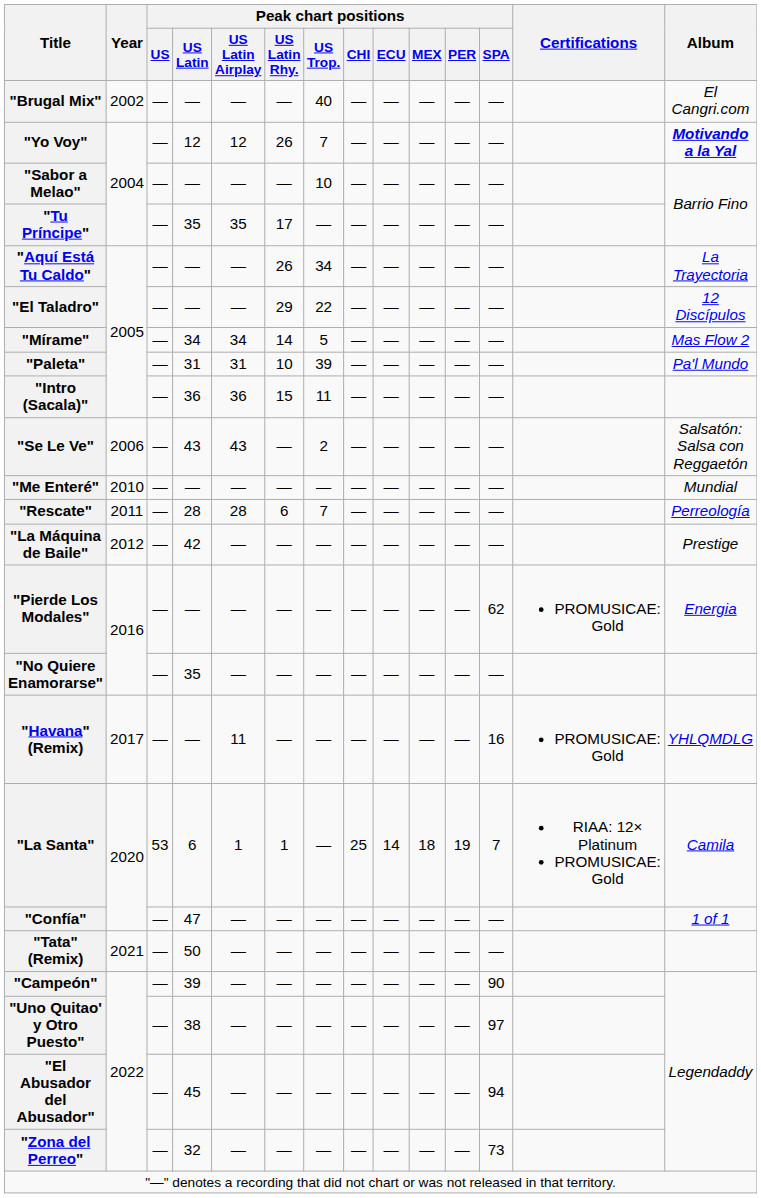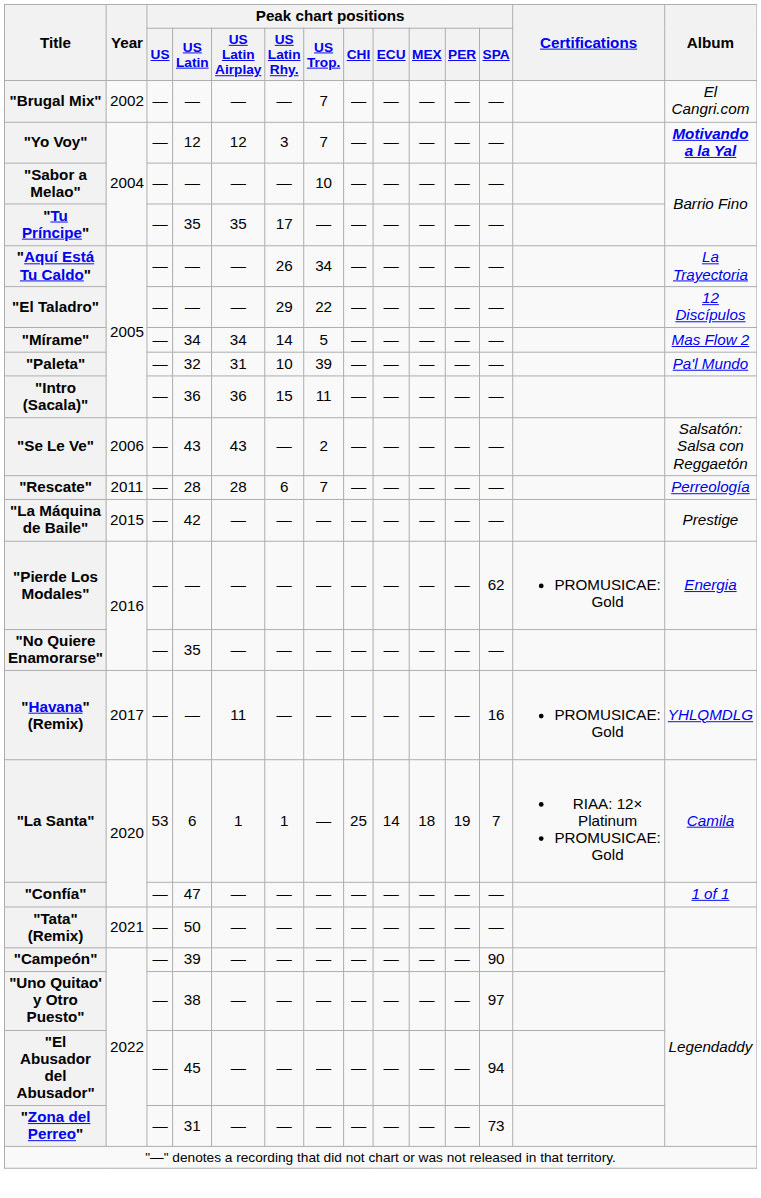 <table class="wikitable plainrowheaders" style="text-align:center;">
 <tr>
 <th scope="col" rowspan="2" style="width:16em;">Title</th>
 <th scope="col" rowspan="2" style="width:1em;">Year</th>
 <th scope="col" colspan="10">Peak chart positions</th>
 <th scope="col" rowspan="2" style="width:14em;"><a href='#'>Certifications</a></th>
 <th scope="col" rowspan="2" style="width:9em;">Album</th>
 </tr>
 <tr>
 <th scope="col" style="width:3em;font-size:90%;"><a href='#'>US</a><br></th>
 <th scope="col" style="width:3em;font-size:90%;"><a href='#'>US<br>Latin</a><br></th>
 <th scope="col" style="width:3em;font-size:90%;"><a href='#'>US<br>Latin<br>Airplay</a><br></th>
 <th scope="col" style="width:3em;font-size:90%;"><a href='#'>US<br>Latin<br>Rhy.</a><br></th>
 <th scope="col" style="width:3em;font-size:90%;"><a href='#'>US<br>Trop.</a><br></th>
 <th scope="col" style="width:3em;font-size:90%;"><a href='#'>CHI</a><br></th>
 <th scope="col" style="width:3em;font-size:90%;"><a href='#'>ECU</a><br></th>
 <th scope="col" style="width:3em;font-size:90%;"><a href='#'>MEX</a><br></th>
 <th scope="col" style="width:3em;font-size:90%;"><a href='#'>PER</a><br></th>
 <th scope="col" style="width:3em;font-size:90%;"><a href='#'>SPA</a><br></th>
 </tr>
 <tr>
 <th scope="row">"Brugal Mix"</th>
 <td>2002</td>
 <td>—</td>
 <td>—</td>
 <td>—</td>
 <td>—</td>
-<td>40</td>
+<td>7</td>
 <td>—</td>
 <td>—</td>
 <td>—</td>
 <td>—</td>
 <td>—</td>
 <td></td>
 <td><em>El Cangri.com</em></td>
 </tr>
 <tr>
 <th scope="row">"Yo Voy"<br></th>
 <td rowspan="3">2004</td>
 <td>—</td>
 <td>12</td>
 <td>12</td>
-<td>26</td>
+<td>3</td>
 <td>7</td>
 <td>—</td>
 <td>—</td>
 <td>—</td>
 <td>—</td>
 <td>—</td>
 <td></td>
 <td><strong><em><a href='#'>Motivando a la Yal</a></em></strong></td>
 </tr>
 <tr>
 <th scope="row">"Sabor a Melao"<br></th>
 <td>—</td>
 <td>—</td>
 <td>—</td>
 <td>—</td>
 <td>10</td>
 <td>—</td>
 <td>—</td>
 <td>—</td>
 <td>—</td>
 <td>—</td>
 <td></td>
 <td rowspan="2"><em>Barrio Fino</em></td>
 </tr>
 <tr>
 <th scope="row">"<a href='#'>Tu Príncipe</a>"<br></th>
 <td>—</td>
 <td>35</td>
 <td>35</td>
 <td>17</td>
 <td>—</td>
 <td>—</td>
 <td>—</td>
 <td>—</td>
 <td>—</td>
 <td>—</td>
 <td></td>
 </tr>
 <tr>
 <th scope="row">"<a href='#'>Aquí Está Tu Caldo</a>"</th>
 <td rowspan="5">2005</td>
 <td>—</td>
 <td>—</td>
 <td>—</td>
 <td>26</td>
 <td>34</td>
 <td>—</td>
 <td>—</td>
 <td>—</td>
 <td>—</td>
 <td>—</td>
 <td></td>
 <td><em><a href='#'>La Trayectoria</a></em></td>
 </tr>
 <tr>
 <th scope="row">"El Taladro"<br></th>
 <td>—</td>
 <td>—</td>
 <td>—</td>
 <td>29</td>
 <td>22</td>
 <td>—</td>
 <td>—</td>
 <td>—</td>
 <td>—</td>
 <td>—</td>
 <td></td>
 <td><em><a href='#'>12 Discípulos</a></em></td>
 </tr>
 <tr>
 <th scope="row">"Mírame"</th>
 <td>—</td>
 <td>34</td>
 <td>34</td>
 <td>14</td>
 <td>5</td>
 <td>—</td>
 <td>—</td>
 <td>—</td>
 <td>—</td>
 <td>—</td>
 <td></td>
 <td><em><a href='#'>Mas Flow 2</a></em></td>
 </tr>
 <tr>
 <th scope="row">"Paleta"<br></th>
 <td>—</td>
-<td>31</td>
+<td>32</td>
 <td>31</td>
 <td>10</td>
 <td>39</td>
 <td>—</td>
 <td>—</td>
 <td>—</td>
 <td>—</td>
 <td>—</td>
 <td></td>
 <td><em><a href='#'>Pa'l Mundo</a></em></td>
 </tr>
 <tr>
 <th scope="row">"Intro (Sacala)"<br></th>
 <td>—</td>
 <td>36</td>
 <td>36</td>
 <td>15</td>
 <td>11</td>
 <td>—</td>
 <td>—</td>
 <td>—</td>
 <td>—</td>
 <td>—</td>
 <td></td>
 <td></td>
 </tr>
 <tr>
 <th scope="row">"Se Le Ve"<br></th>
 <td>2006</td>
 <td>—</td>
 <td>43</td>
 <td>43</td>
 <td>—</td>
 <td>2</td>
 <td>—</td>
 <td>—</td>
 <td>—</td>
 <td>—</td>
 <td>—</td>
 <td></td>
 <td><em>Salsatón: Salsa con Reggaetón</em></td>
 </tr>
 <tr>
-<th scope="row">"Me Enteré"<br></th>
-<td>2010</td>
-<td>—</td>
-<td>—</td>
-<td>—</td>
-<td>—</td>
-<td>—</td>
-<td>—</td>
-<td>—</td>
-<td>—</td>
-<td>—</td>
-<td>—</td>
-<td></td>
-<td><em>Mundial</em></td>
-</tr>
-<tr>
 <th scope="row">"Rescate"<br></th>
 <td>2011</td>
 <td>—</td>
 <td>28</td>
 <td>28</td>
 <td>6</td>
 <td>7</td>
 <td>—</td>
 <td>—</td>
 <td>—</td>
 <td>—</td>
 <td>—</td>
 <td></td>
 <td><em><a href='#'>Perreología</a></em></td>
 </tr>
 <tr>
 <th scope="row">"La Máquina de Baile"</th>
-<td>2012</td>
+<td>2015</td>
 <td>—</td>
 <td>42</td>
 <td>—</td>
 <td>—</td>
 <td>—</td>
 <td>—</td>
 <td>—</td>
 <td>—</td>
 <td>—</td>
 <td>—</td>
 <td></td>
 <td><em>Prestige</em></td>
 </tr>
 <tr>
 <th scope="row">"Pierde Los Modales"<br></th>
 <td rowspan="2">2016</td>
 <td>—</td>
 <td>—</td>
 <td>—</td>
 <td>—</td>
 <td>—</td>
 <td>—</td>
 <td>—</td>
 <td>—</td>
 <td>—</td>
 <td>62</td>
 <td><br><ul><li>PROMUSICAE: Gold</li></ul></td>
 <td><em><a href='#'>Energia</a></em></td>
 </tr>
 <tr>
 <th scope="row">"No Quiere Enamorarse"<br></th>
 <td>—</td>
 <td>35</td>
 <td>—</td>
 <td>—</td>
 <td>—</td>
 <td>—</td>
 <td>—</td>
 <td>—</td>
 <td>—</td>
 <td>—</td>
 <td></td>
 <td></td>
 </tr>
 <tr>
 <th scope="row">"<a href='#'>Havana</a>" (Remix)<br></th>
 <td>2017</td>
 <td>—</td>
 <td>—</td>
 <td>11</td>
 <td>—</td>
 <td>—</td>
 <td>—</td>
 <td>—</td>
 <td>—</td>
 <td>—</td>
 <td>16</td>
 <td><br><ul><li>PROMUSICAE: Gold</li></ul></td>
 <td><em><a href='#'>YHLQMDLG</a></em></td>
 </tr>
 <tr>
 <th scope="row">"La Santa"<br></th>
 <td rowspan="2">2020</td>
 <td>53</td>
 <td>6</td>
 <td>1</td>
 <td>1</td>
 <td>—</td>
 <td>25</td>
 <td>14</td>
 <td>18</td>
 <td>19</td>
 <td>7</td>
 <td><br><ul><li>RIAA: 12× Platinum </li><li>PROMUSICAE: Gold</li></ul></td>
 <td><em><a href='#'>Camila</a></em></td>
 </tr>
 <tr>
 <th scope="row">"Confía"<br></th>
 <td>—</td>
 <td>47</td>
 <td>—</td>
 <td>—</td>
 <td>—</td>
 <td>—</td>
 <td>—</td>
 <td>—</td>
 <td>—</td>
 <td>—</td>
 <td></td>
 <td><em><a href='#'>1 of 1</a></em></td>
 </tr>
 <tr>
 <th scope="row">"Tata" (Remix)<br></th>
 <td>2021</td>
 <td>—</td>
 <td>50</td>
 <td>—</td>
 <td>—</td>
 <td>—</td>
 <td>—</td>
 <td>—</td>
 <td>—</td>
 <td>—</td>
 <td>—</td>
 <td></td>
 <td></td>
 </tr>
 <tr>
 <th scope="row">"Campeón"</th>
 <td rowspan="4">2022</td>
 <td>—</td>
 <td>39</td>
 <td>—</td>
 <td>—</td>
 <td>—</td>
 <td>—</td>
 <td>—</td>
 <td>—</td>
 <td>—</td>
 <td>90</td>
 <td></td>
 <td rowspan="4"><em>Legendaddy</em></td>
 </tr>
 <tr>
 <th scope="row">"Uno Quitao' y Otro Puesto"</th>
 <td>—</td>
 <td>38</td>
 <td>—</td>
 <td>—</td>
 <td>—</td>
 <td>—</td>
 <td>—</td>
 <td>—</td>
 <td>—</td>
 <td>97</td>
 <td></td>
 </tr>
 <tr>
 <th scope="row">"El Abusador del Abusador"</th>
 <td>—</td>
 <td>45</td>
 <td>—</td>
 <td>—</td>
 <td>—</td>
 <td>—</td>
 <td>—</td>
 <td>—</td>
 <td>—</td>
 <td>94</td>
 <td></td>
 </tr>
 <tr>
 <th scope="row">"<a href='#'>Zona del Perreo</a>"<br></th>
 <td>—</td>
-<td>32</td>
+<td>31</td>
 <td>—</td>
 <td>—</td>
 <td>—</td>
 <td>—</td>
 <td>—</td>
 <td>—</td>
 <td>—</td>
 <td>73</td>
 <td></td>
 </tr>
 <tr>
 <td style="font-size:90%" colspan="14">"—" denotes a recording that did not chart or was not released in that territory.</td>
 </tr>
 </table>
